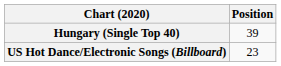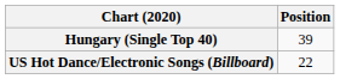 <table class="wikitable sortable plainrowheaders" style="text-align:center">
 <tr>
 <th>Chart (2020)</th>
 <th>Position</th>
 </tr>
 <tr>
 <th scope="row">Hungary (Single Top 40)</th>
 <td>39</td>
 </tr>
 <tr>
 <th scope="row">US Hot Dance/Electronic Songs (<em>Billboard</em>)</th>
-<td>23</td>
+<td>22</td>
 </tr>
 </table>
